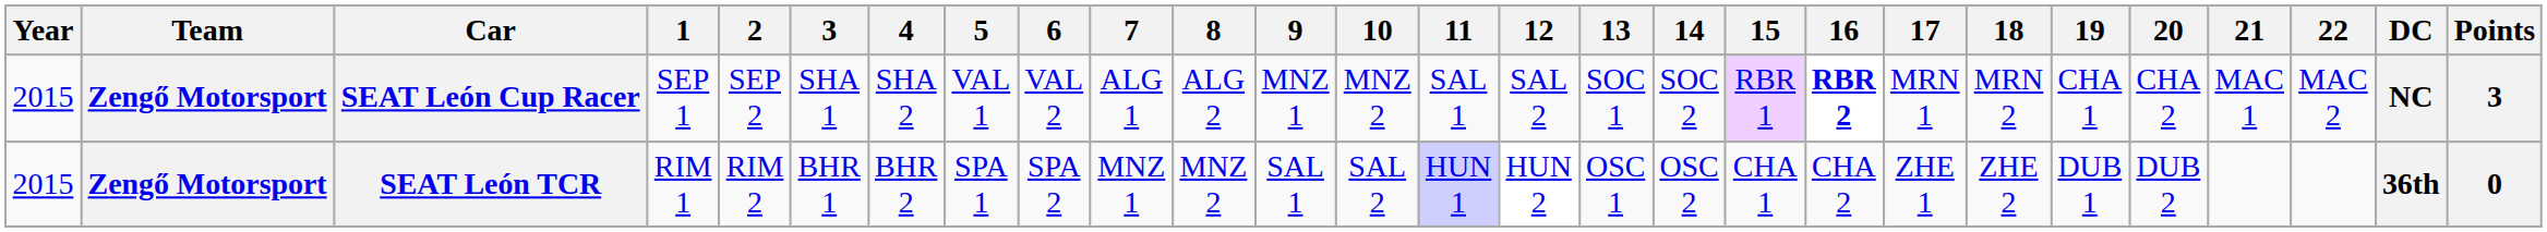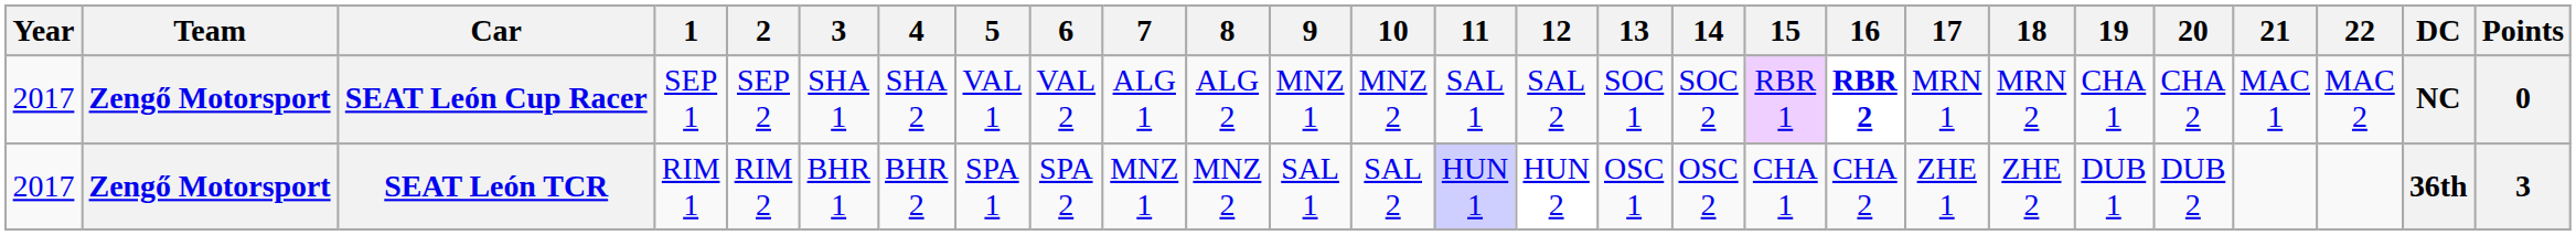 <table class="wikitable" style="text-align:center; font-size:85%">
 <tr>
 <th>Year</th>
 <th>Team</th>
 <th>Car</th>
 <th>1</th>
 <th>2</th>
 <th>3</th>
 <th>4</th>
 <th>5</th>
 <th>6</th>
 <th>7</th>
 <th>8</th>
 <th>9</th>
 <th>10</th>
 <th>11</th>
 <th>12</th>
 <th>13</th>
 <th>14</th>
 <th>15</th>
 <th>16</th>
 <th>17</th>
 <th>18</th>
 <th>19</th>
 <th>20</th>
 <th>21</th>
 <th>22</th>
 <th>DC</th>
 <th>Points</th>
 </tr>
 <tr>
-<td><a href='#'>2015</a></td>
+<td><a href='#'>2017</a></td>
 <th><a href='#'>Zengő Motorsport</a></th>
 <th><a href='#'>SEAT León Cup Racer</a></th>
 <td style="background:#;"><a href='#'>SEP<br>1</a></td>
 <td style="background:#;"><a href='#'>SEP<br>2</a></td>
 <td style="background:#;"><a href='#'>SHA<br>1</a></td>
 <td style="background:#;"><a href='#'>SHA<br>2</a></td>
 <td style="background:#;"><a href='#'>VAL<br>1</a></td>
 <td style="background:#;"><a href='#'>VAL<br>2</a></td>
 <td style="background:#;"><a href='#'>ALG<br>1</a></td>
 <td style="background:#;"><a href='#'>ALG<br>2</a></td>
 <td style="background:#;"><a href='#'>MNZ<br>1</a></td>
 <td style="background:#;"><a href='#'>MNZ<br>2</a></td>
 <td style="background:#;"><a href='#'>SAL<br>1</a></td>
 <td style="background:#;"><a href='#'>SAL<br>2</a></td>
 <td style="background:#;"><a href='#'>SOC<br>1</a></td>
 <td style="background:#;"><a href='#'>SOC<br>2</a></td>
 <td style="background:#EFCFFF;"><a href='#'>RBR<br>1</a><br></td>
 <td style="background:#FFFFFF;"><strong><a href='#'>RBR<br>2</a><br></strong></td>
 <td style="background:#;"><a href='#'>MRN<br>1</a></td>
 <td style="background:#;"><a href='#'>MRN<br>2</a></td>
 <td style="background:#;"><a href='#'>CHA<br>1</a></td>
 <td style="background:#;"><a href='#'>CHA<br>2</a></td>
 <td style="background:#;"><a href='#'>MAC<br>1</a></td>
 <td style="background:#;"><a href='#'>MAC<br>2</a></td>
 <th>NC</th>
-<th>3</th>
+<th>0</th>
 </tr>
 <tr>
-<td><a href='#'>2015</a></td>
+<td><a href='#'>2017</a></td>
 <th><a href='#'>Zengő Motorsport</a></th>
 <th><a href='#'>SEAT León TCR</a></th>
 <td><a href='#'>RIM<br>1</a></td>
 <td><a href='#'>RIM<br>2</a></td>
 <td><a href='#'>BHR<br>1</a></td>
 <td><a href='#'>BHR<br>2</a></td>
 <td><a href='#'>SPA<br>1</a></td>
 <td><a href='#'>SPA<br>2</a></td>
 <td><a href='#'>MNZ<br>1</a></td>
 <td><a href='#'>MNZ<br>2</a></td>
 <td><a href='#'>SAL<br>1</a></td>
 <td><a href='#'>SAL<br>2</a></td>
 <td style="background:#CFCFFF;"><a href='#'>HUN<br>1</a><br></td>
 <td style="background:#FFFFFF;"><a href='#'>HUN<br>2</a><br></td>
 <td><a href='#'>OSC<br>1</a></td>
 <td><a href='#'>OSC<br>2</a></td>
 <td><a href='#'>CHA<br>1</a></td>
 <td><a href='#'>CHA<br>2</a></td>
 <td><a href='#'>ZHE<br>1</a></td>
 <td><a href='#'>ZHE<br>2</a></td>
 <td><a href='#'>DUB<br>1</a></td>
 <td><a href='#'>DUB<br>2</a></td>
 <td></td>
 <td></td>
 <th>36th</th>
-<th>0</th>
+<th>3</th>
 </tr>
 </table>
